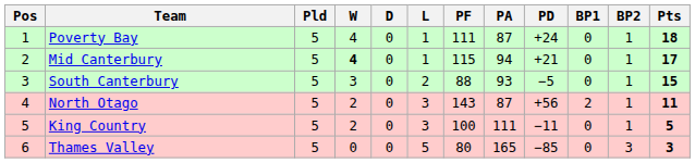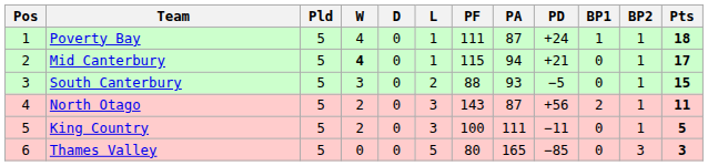 <table class="wikitable" style="text-align:center" width=75%>
 <tr>
 <th width=20 abbr="Position">Pos</th>
 <th width=175>Team</th>
 <th width=20 abbr="Played">Pld</th>
 <th width=20 abbr="Won">W</th>
 <th width=20 abbr="Drawn">D</th>
 <th width=20 abbr="Lost">L</th>
 <th width=20 abbr="Points for">PF</th>
 <th width=20 abbr="Points against">PA</th>
 <th width=25 abbr="Points difference">PD</th>
 <th width=20 abbr="Bonus Points 1">BP1</th>
 <th width=20 abbr="Bonus Points 2">BP2</th>
 <th width=20 abbr="Points">Pts</th>
 </tr>
 <tr style="background:#ccffcc">
 <td>1</td>
 <td style="text-align:left"><a href='#'>Poverty Bay</a></td>
 <td>5</td>
 <td>4</td>
 <td>0</td>
 <td>1</td>
 <td>111</td>
 <td>87</td>
 <td>+24</td>
-<td>0</td>
+<td>1</td>
 <td>1</td>
 <td><strong>18</strong></td>
 </tr>
 <tr style="background:#ccffcc">
 <td>2</td>
 <td style="text-align:left"><a href='#'>Mid Canterbury</a></td>
 <td>5</td>
 <td><strong>4</strong></td>
 <td>0</td>
 <td>1</td>
 <td>115</td>
 <td>94</td>
 <td>+21</td>
 <td>0</td>
 <td>1</td>
 <td><strong>17</strong></td>
 </tr>
 <tr style="background:#ccffcc">
 <td>3</td>
 <td style="text-align:left"><a href='#'>South Canterbury</a></td>
 <td>5</td>
 <td>3</td>
 <td>0</td>
 <td>2</td>
 <td>88</td>
 <td>93</td>
 <td>−5</td>
 <td>0</td>
 <td>1</td>
 <td><strong>15</strong></td>
 </tr>
 <tr style="background:#ffcccc">
 <td>4</td>
 <td style="text-align:left"><a href='#'>North Otago</a></td>
 <td>5</td>
 <td>2</td>
 <td>0</td>
 <td>3</td>
 <td>143</td>
 <td>87</td>
 <td>+56</td>
 <td>2</td>
 <td>1</td>
 <td><strong>11</strong></td>
 </tr>
 <tr style="background:#ffcccc">
 <td>5</td>
 <td style="text-align:left"><a href='#'>King Country</a></td>
 <td>5</td>
 <td>2</td>
 <td>0</td>
 <td>3</td>
 <td>100</td>
 <td>111</td>
 <td>−11</td>
 <td>0</td>
 <td>1</td>
 <td><strong>5</strong></td>
 </tr>
 <tr style="background:#ffcccc">
 <td>6</td>
 <td style="text-align:left"><a href='#'>Thames Valley</a></td>
 <td>5</td>
 <td>0</td>
 <td>0</td>
 <td>5</td>
 <td>80</td>
 <td>165</td>
 <td>−85</td>
 <td>0</td>
 <td>3</td>
 <td><strong>3</strong></td>
 </tr>
 </table>
